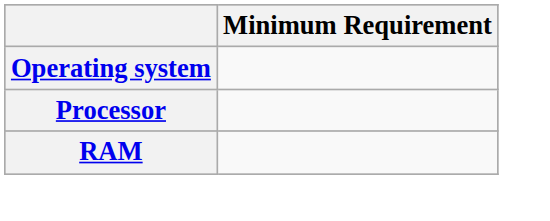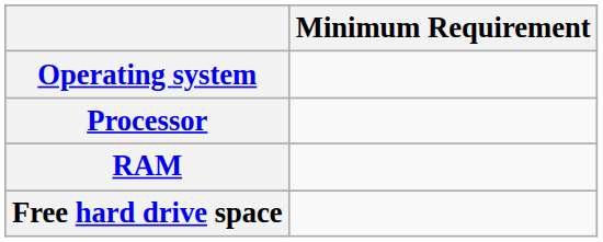 <table class="wikitable">
 <tr>
 <th></th>
 <th>Minimum Requirement</th>
 </tr>
 <tr>
 <th><a href='#'>Operating system</a></th>
 <td></td>
 </tr>
 <tr>
 <th><a href='#'>Processor</a></th>
 <td></td>
 </tr>
 <tr>
 <th><a href='#'>RAM</a></th>
 <td></td>
 </tr>
+<tr>
+<th>Free <a href='#'>hard drive</a> space</th>
+<td></td>
+</tr>
 </table>
